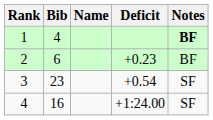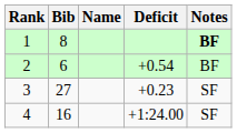 <table class="wikitable" style="text-align:center;">
 <tr>
 <th>Rank</th>
 <th>Bib</th>
 <th>Name</th>
 <th>Deficit</th>
 <th>Notes</th>
 </tr>
 <tr bgcolor=ccffcc>
 <td>1</td>
-<td>4</td>
+<td>8</td>
 <td align=left></td>
 <td></td>
 <td><strong>BF</strong></td>
 </tr>
 <tr bgcolor=ccffcc>
 <td>2</td>
 <td>6</td>
 <td align=left></td>
-<td>+0.23</td>
+<td>+0.54</td>
 <td>BF</td>
 </tr>
 <tr>
 <td>3</td>
-<td>23</td>
+<td>27</td>
 <td align=left></td>
-<td>+0.54</td>
+<td>+0.23</td>
 <td>SF</td>
 </tr>
 <tr>
 <td>4</td>
 <td>16</td>
 <td align=left></td>
 <td>+1:24.00</td>
 <td>SF</td>
 </tr>
 </table>
